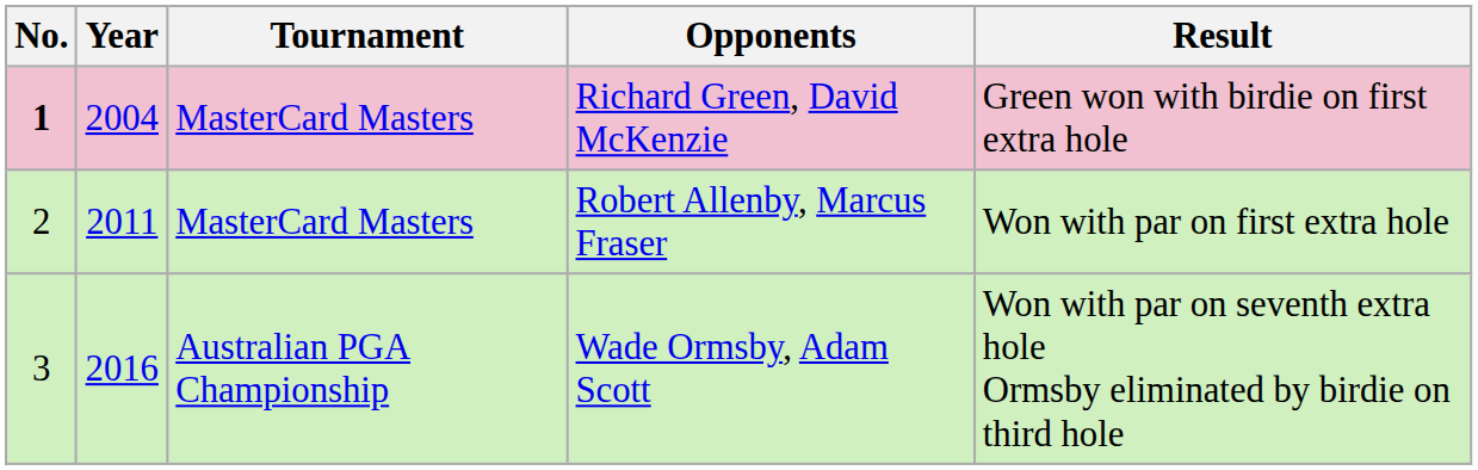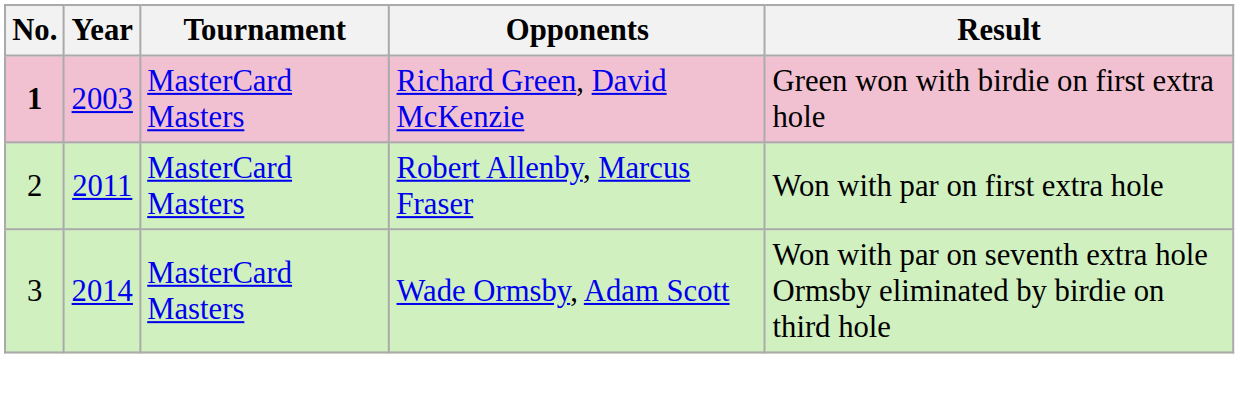 <table class="wikitable" style="font-size:95%;">
 <tr>
 <th>No.</th>
 <th>Year</th>
 <th>Tournament</th>
 <th>Opponents</th>
 <th>Result</th>
 </tr>
 <tr style="background:#F2C1D1;">
 <td align=center><strong>1</strong></td>
-<td align=center><a href='#'>2004</a></td>
+<td align=center><a href='#'>2003</a></td>
 <td><a href='#'>MasterCard Masters</a></td>
 <td> <a href='#'>Richard Green</a>,  <a href='#'>David McKenzie</a></td>
 <td>Green won with birdie on first extra hole</td>
 </tr>
 <tr style="background:#D0F0C0;">
 <td align=center>2</td>
 <td align=center><a href='#'>2011</a></td>
 <td><a href='#'>MasterCard Masters</a></td>
 <td> <a href='#'>Robert Allenby</a>,  <a href='#'>Marcus Fraser</a></td>
 <td>Won with par on first extra hole</td>
 </tr>
 <tr style="background:#D0F0C0;">
 <td align=center>3</td>
-<td align=center><a href='#'>2016</a></td>
-<td><a href='#'>Australian PGA Championship</a></td>
+<td align=center><a href='#'>2014</a></td>
+<td><a href='#'>MasterCard Masters</a></td>
 <td> <a href='#'>Wade Ormsby</a>,  <a href='#'>Adam Scott</a></td>
 <td>Won with par on seventh extra hole<br>Ormsby eliminated by birdie on third hole</td>
 </tr>
 </table>
